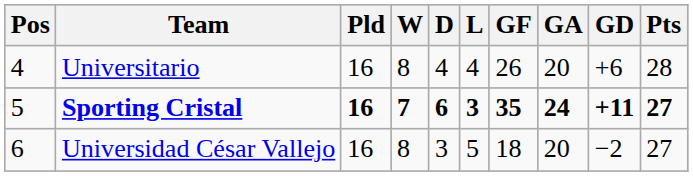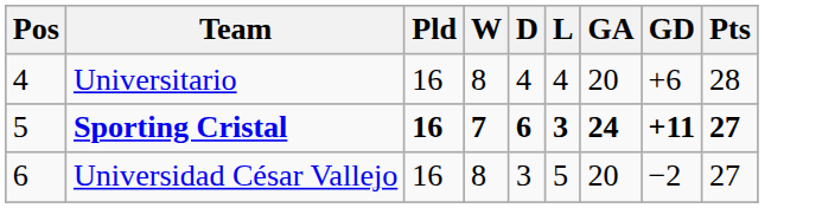 <table class="wikitable">
 <tr>
 <th>Pos</th>
 <th><strong>Team</strong></th>
 <th><strong>Pld</strong></th>
 <th>W</th>
 <th>D</th>
 <th>L</th>
-<th>GF</th>
 <th>GA</th>
 <th>GD</th>
 <th>Pts</th>
 </tr>
 <tr>
 <td>4</td>
 <td><a href='#'>Universitario</a></td>
 <td>16</td>
 <td>8</td>
 <td>4</td>
 <td>4</td>
-<td>26</td>
 <td>20</td>
 <td>+6</td>
 <td>28</td>
 </tr>
 <tr>
 <td>5</td>
 <td><strong><a href='#'>Sporting Cristal</a></strong></td>
 <td><strong>16</strong></td>
 <td><strong>7</strong></td>
 <td><strong>6</strong></td>
 <td><strong>3</strong></td>
-<td><strong>35</strong></td>
 <td><strong>24</strong></td>
 <td><strong>+11</strong></td>
 <td><strong>27</strong></td>
 </tr>
 <tr>
 <td>6</td>
 <td><a href='#'>Universidad César Vallejo</a></td>
 <td>16</td>
 <td>8</td>
 <td>3</td>
 <td>5</td>
-<td>18</td>
 <td>20</td>
 <td>−2</td>
 <td>27</td>
 </tr>
 </table>
